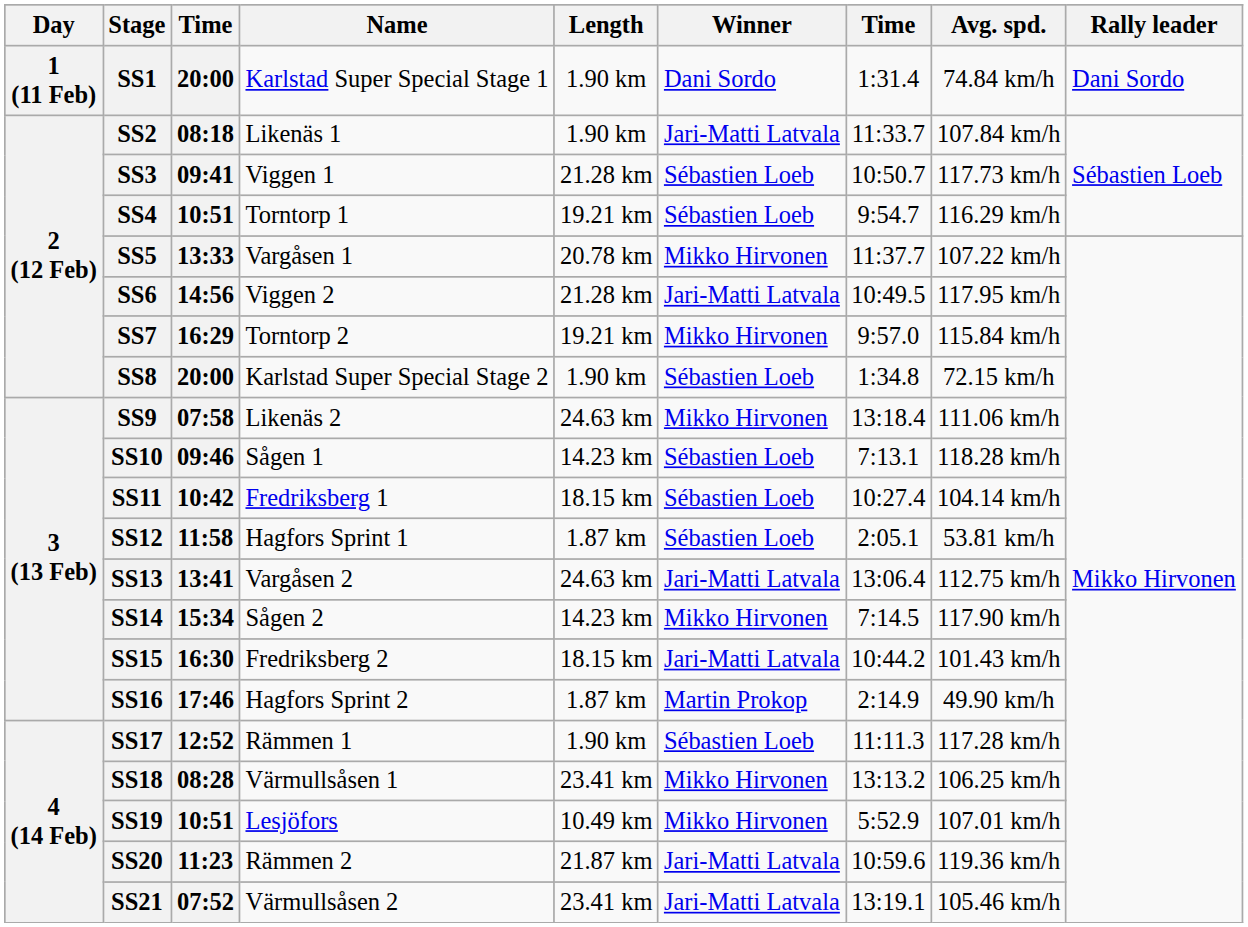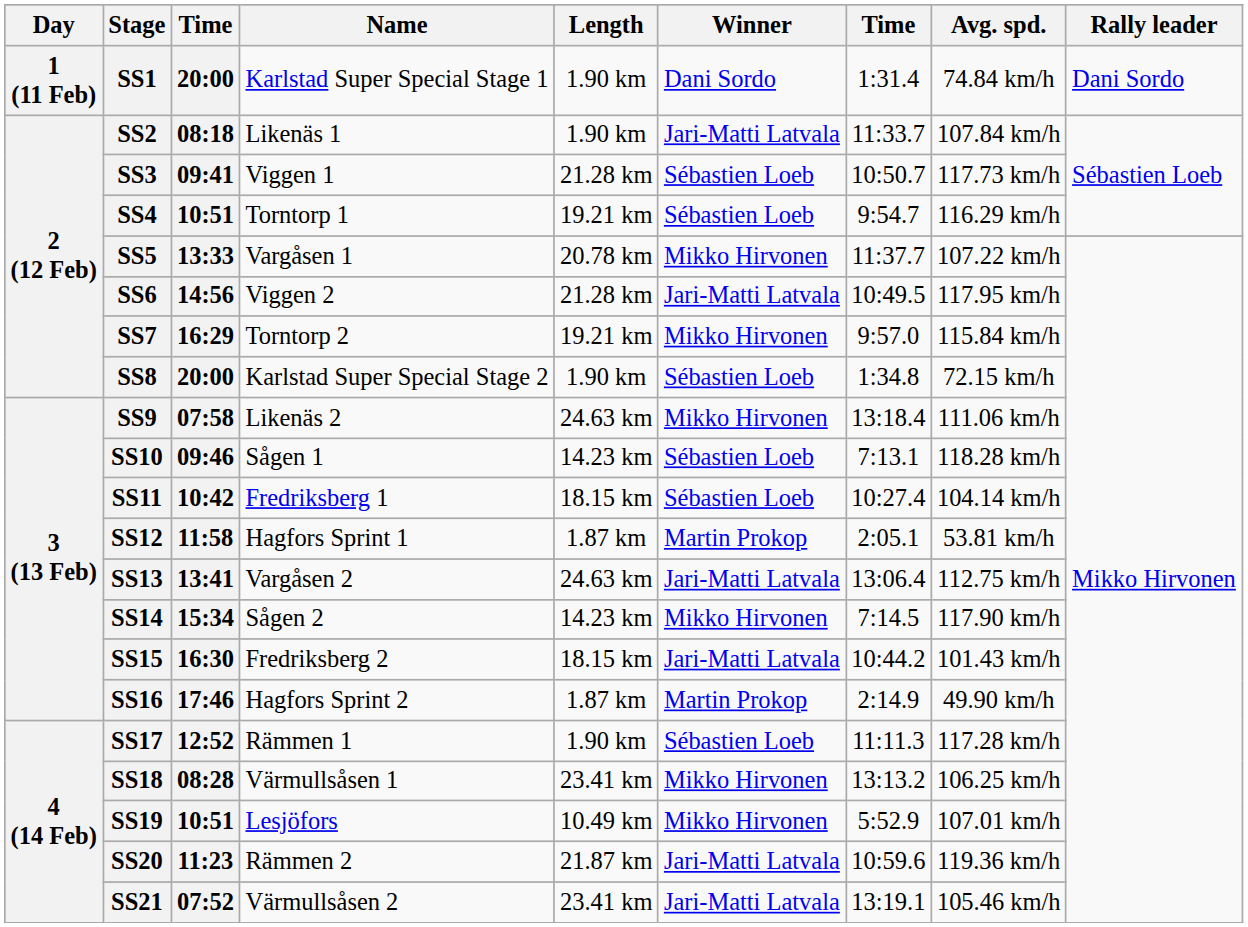 <table class="wikitable" style="text-align: center; font-size: 90%; max-width: 950px;">
 <tr>
 <th>Day</th>
 <th>Stage</th>
 <th>Time</th>
 <th>Name</th>
 <th>Length</th>
 <th>Winner</th>
 <th>Time</th>
 <th>Avg. spd.</th>
 <th>Rally leader</th>
 </tr>
 <tr>
 <th>1<br>(11 Feb)</th>
 <th>SS1</th>
 <th>20:00</th>
 <td align=left><a href='#'>Karlstad</a> Super Special Stage 1</td>
 <td>1.90 km</td>
 <td align=left> <a href='#'>Dani Sordo</a></td>
 <td>1:31.4</td>
 <td>74.84 km/h</td>
 <td align=left> <a href='#'>Dani Sordo</a></td>
 </tr>
 <tr>
 <th rowspan=7>2<br>(12 Feb)</th>
 <th>SS2</th>
 <th>08:18</th>
 <td align=left>Likenäs 1</td>
 <td>1.90 km</td>
 <td align=left> <a href='#'>Jari-Matti Latvala</a></td>
 <td>11:33.7</td>
 <td>107.84 km/h</td>
 <td rowspan=3 align=left> <a href='#'>Sébastien Loeb</a></td>
 </tr>
 <tr>
 <th>SS3</th>
 <th>09:41</th>
 <td align=left>Viggen 1</td>
 <td>21.28 km</td>
 <td align=left> <a href='#'>Sébastien Loeb</a></td>
 <td>10:50.7</td>
 <td>117.73 km/h</td>
 </tr>
 <tr>
 <th>SS4</th>
 <th>10:51</th>
 <td align=left>Torntorp 1</td>
 <td>19.21 km</td>
 <td align=left> <a href='#'>Sébastien Loeb</a></td>
 <td>9:54.7</td>
 <td>116.29 km/h</td>
 </tr>
 <tr>
 <th>SS5</th>
 <th>13:33</th>
 <td align=left>Vargåsen 1</td>
 <td>20.78 km</td>
 <td align=left> <a href='#'>Mikko Hirvonen</a></td>
 <td>11:37.7</td>
 <td>107.22 km/h</td>
 <td align=left rowspan=17> <a href='#'>Mikko Hirvonen</a></td>
 </tr>
 <tr>
 <th>SS6</th>
 <th>14:56</th>
 <td align=left>Viggen 2</td>
 <td>21.28 km</td>
 <td align=left> <a href='#'>Jari-Matti Latvala</a></td>
 <td>10:49.5</td>
 <td>117.95 km/h</td>
 </tr>
 <tr>
 <th>SS7</th>
 <th>16:29</th>
 <td align=left>Torntorp 2</td>
 <td>19.21 km</td>
 <td align=left> <a href='#'>Mikko Hirvonen</a></td>
 <td>9:57.0</td>
 <td>115.84 km/h</td>
 </tr>
 <tr>
 <th>SS8</th>
 <th>20:00</th>
 <td align=left>Karlstad Super Special Stage 2</td>
 <td>1.90 km</td>
 <td align=left> <a href='#'>Sébastien Loeb</a></td>
 <td>1:34.8</td>
 <td>72.15 km/h</td>
 </tr>
 <tr>
 <th rowspan=8>3<br>(13 Feb)</th>
 <th>SS9</th>
 <th>07:58</th>
 <td align=left>Likenäs 2</td>
 <td>24.63 km</td>
 <td align=left> <a href='#'>Mikko Hirvonen</a></td>
 <td>13:18.4</td>
 <td>111.06 km/h</td>
 </tr>
 <tr>
 <th>SS10</th>
 <th>09:46</th>
 <td align=left>Sågen 1</td>
 <td>14.23 km</td>
 <td align=left> <a href='#'>Sébastien Loeb</a></td>
 <td>7:13.1</td>
 <td>118.28 km/h</td>
 </tr>
 <tr>
 <th>SS11</th>
 <th>10:42</th>
 <td align=left><a href='#'>Fredriksberg</a> 1</td>
 <td>18.15 km</td>
 <td align=left> <a href='#'>Sébastien Loeb</a></td>
 <td>10:27.4</td>
 <td>104.14 km/h</td>
 </tr>
 <tr>
 <th>SS12</th>
 <th>11:58</th>
 <td align=left>Hagfors Sprint 1</td>
 <td>1.87 km</td>
-<td align=left> <a href='#'>Sébastien Loeb</a></td>
+<td align=left> <a href='#'>Martin Prokop</a></td>
 <td>2:05.1</td>
 <td>53.81 km/h</td>
 </tr>
 <tr>
 <th>SS13</th>
 <th>13:41</th>
 <td align=left>Vargåsen 2</td>
 <td>24.63 km</td>
 <td align=left> <a href='#'>Jari-Matti Latvala</a></td>
 <td>13:06.4</td>
 <td>112.75 km/h</td>
 </tr>
 <tr>
 <th>SS14</th>
 <th>15:34</th>
 <td align=left>Sågen 2</td>
 <td>14.23 km</td>
 <td align=left> <a href='#'>Mikko Hirvonen</a></td>
 <td>7:14.5</td>
 <td>117.90 km/h</td>
 </tr>
 <tr>
 <th>SS15</th>
 <th>16:30</th>
 <td align=left>Fredriksberg 2</td>
 <td>18.15 km</td>
 <td align=left> <a href='#'>Jari-Matti Latvala</a></td>
 <td>10:44.2</td>
 <td>101.43 km/h</td>
 </tr>
 <tr>
 <th>SS16</th>
 <th>17:46</th>
 <td align=left>Hagfors Sprint 2</td>
 <td>1.87 km</td>
 <td align=left> <a href='#'>Martin Prokop</a></td>
 <td>2:14.9</td>
 <td>49.90 km/h</td>
 </tr>
 <tr>
 <th rowspan=5>4<br>(14 Feb)</th>
 <th>SS17</th>
 <th>12:52</th>
 <td align=left>Rämmen 1</td>
 <td>1.90 km</td>
 <td align=left> <a href='#'>Sébastien Loeb</a></td>
 <td>11:11.3</td>
 <td>117.28 km/h</td>
 </tr>
 <tr>
 <th>SS18</th>
 <th>08:28</th>
 <td align=left>Värmullsåsen 1</td>
 <td>23.41 km</td>
 <td align=left> <a href='#'>Mikko Hirvonen</a></td>
 <td>13:13.2</td>
 <td>106.25 km/h</td>
 </tr>
 <tr>
 <th>SS19</th>
 <th>10:51</th>
 <td align=left><a href='#'>Lesjöfors</a></td>
 <td>10.49 km</td>
 <td align=left> <a href='#'>Mikko Hirvonen</a></td>
 <td>5:52.9</td>
 <td>107.01 km/h</td>
 </tr>
 <tr>
 <th>SS20</th>
 <th>11:23</th>
 <td align=left>Rämmen 2</td>
 <td>21.87 km</td>
 <td align=left> <a href='#'>Jari-Matti Latvala</a></td>
 <td>10:59.6</td>
 <td>119.36 km/h</td>
 </tr>
 <tr>
 <th>SS21</th>
 <th>07:52</th>
 <td align=left>Värmullsåsen 2</td>
 <td>23.41 km</td>
 <td align=left> <a href='#'>Jari-Matti Latvala</a></td>
 <td>13:19.1</td>
 <td>105.46 km/h</td>
 </tr>
 </table>
